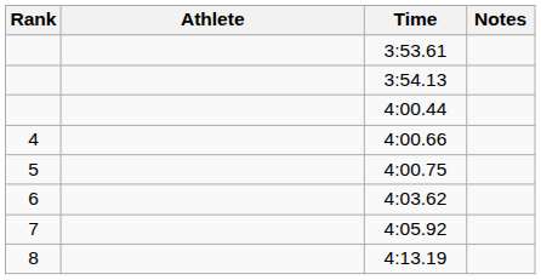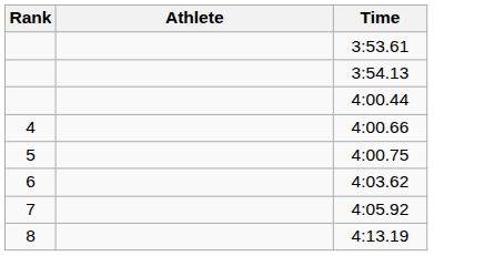 <table class="wikitable" style="text-align:center">
 <tr>
 <th width=40>Rank</th>
 <th width=250>Athlete</th>
 <th width=80>Time</th>
-<th width=50>Notes</th>
 </tr>
 <tr>
 <td></td>
 <td align=left></td>
 <td>3:53.61</td>
-<td></td>
 </tr>
 <tr>
 <td></td>
 <td align=left></td>
 <td>3:54.13</td>
-<td></td>
 </tr>
 <tr>
 <td></td>
 <td align=left></td>
 <td>4:00.44</td>
-<td></td>
 </tr>
 <tr>
 <td>4</td>
 <td align=left></td>
 <td>4:00.66</td>
-<td></td>
 </tr>
 <tr>
 <td>5</td>
 <td align=left></td>
 <td>4:00.75</td>
-<td></td>
 </tr>
 <tr>
 <td>6</td>
 <td align=left></td>
 <td>4:03.62</td>
-<td></td>
 </tr>
 <tr>
 <td>7</td>
 <td align=left></td>
 <td>4:05.92</td>
-<td></td>
 </tr>
 <tr>
 <td>8</td>
 <td align=left></td>
 <td>4:13.19</td>
-<td></td>
 </tr>
 </table>
